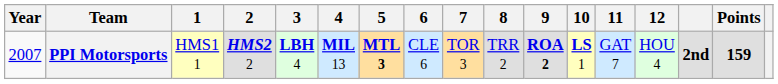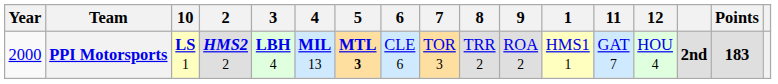 <table class="wikitable" style="text-align:center; font-size:85%">
 <tr>
 <th scope="col">Year</th>
 <th scope="col">Team</th>
-<th scope="col">1</th>
+<th scope="col">10</th>
 <th scope="col">2</th>
 <th scope="col">3</th>
 <th scope="col">4</th>
 <th scope="col">5</th>
 <th scope="col">6</th>
 <th scope="col">7</th>
 <th scope="col">8</th>
 <th scope="col">9</th>
-<th scope="col">10</th>
+<th scope="col">1</th>
 <th scope="col">11</th>
 <th scope="col">12</th>
 <th scope="col"></th>
 <th scope="col">Points</th>
 <th scope="col"></th>
 </tr>
 <tr>
-<td><a href='#'>2007</a></td>
+<td><a href='#'>2000</a></td>
 <th nowrap><a href='#'>PPI Motorsports</a></th>
-<td style="background:#ffffbf;"><a href='#'>HMS1</a><br><small>1</small></td>
+<td style="background:#ffffbf;"><strong><a href='#'>LS</a></strong><br><small>1</small></td>
 <td style="background:#dfdfdf;"><strong><em><a href='#'>HMS2</a></em></strong><br><small>2</small></td>
 <td style="background:#dfffdf;"><strong><a href='#'>LBH</a></strong><br><small>4</small></td>
 <td style="background:#cfeaff;"><strong><a href='#'>MIL</a></strong><br><small>13</small></td>
 <td style="background:#ffdf9f;"><strong><a href='#'>MTL</a><br><small>3</small></strong></td>
 <td style="background:#cfeaff;"><a href='#'>CLE</a><br><small>6</small></td>
 <td style="background:#ffdf9f;"><a href='#'>TOR</a><br><small>3</small></td>
 <td style="background:#dfdfdf;"><a href='#'>TRR</a><br><small>2</small></td>
-<td style="background:#dfdfdf;"><strong><a href='#'>ROA</a><br><small>2</small></strong></td>
-<td style="background:#ffffbf;"><strong><a href='#'>LS</a></strong><br><small>1</small></td>
+<td style="background:#dfdfdf;"><a href='#'>ROA</a><br><small>2</small></td>
+<td style="background:#ffffbf;"><a href='#'>HMS1</a><br><small>1</small></td>
 <td style="background:#cfeaff;"><a href='#'>GAT</a><br><small>7</small></td>
 <td style="background:#dfffdf;"><a href='#'>HOU</a><br><small>4</small></td>
 <td style="background:#dfdfdf;"><strong>2nd</strong></td>
-<td style="background:#dfdfdf;"><strong>159</strong></td>
+<td style="background:#dfdfdf;"><strong>183</strong></td>
 <th scope="row"></th>
 </tr>
 </table>
